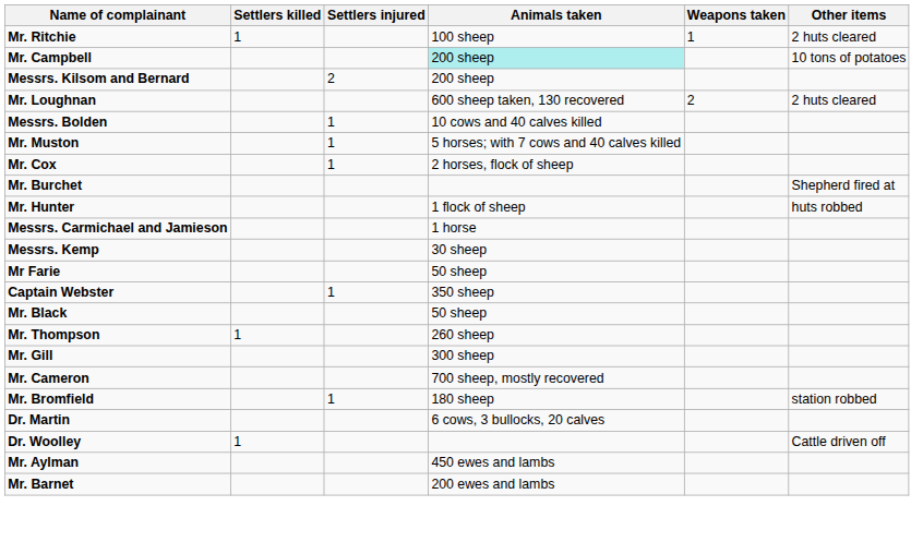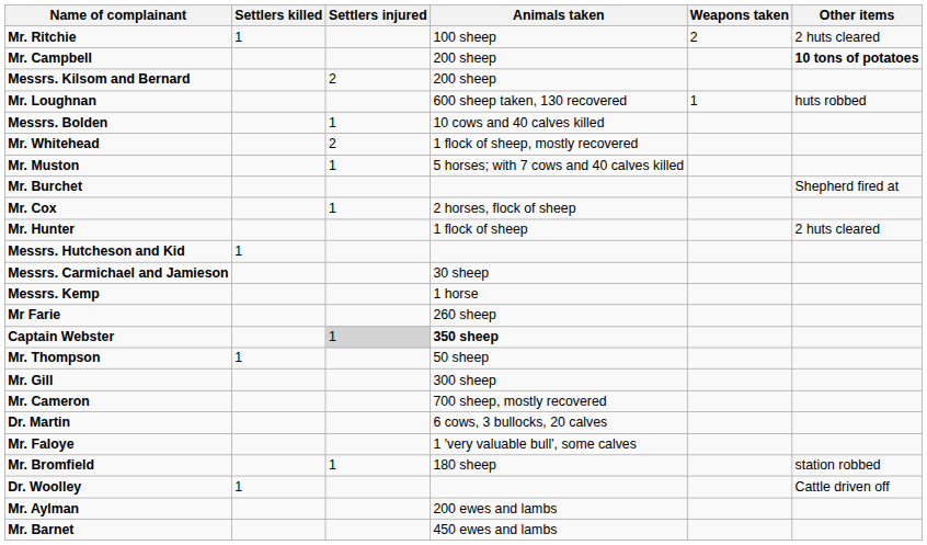 <table class="wikitable">
 <tr>
 <th>Name of complainant</th>
 <th>Settlers killed</th>
 <th>Settlers injured</th>
 <th>Animals taken</th>
 <th>Weapons taken</th>
 <th>Other items</th>
 </tr>
 <tr>
 <td><strong>Mr. Ritchie</strong></td>
 <td>1</td>
 <td></td>
 <td>100 sheep</td>
-<td>1</td>
+<td>2</td>
 <td>2 huts cleared</td>
 </tr>
 <tr>
 <td><strong>Mr. Campbell</strong></td>
 <td></td>
 <td></td>
-<td style="background: paleturquoise;">200 sheep</td>
+<td>200 sheep</td>
 <td></td>
-<td>10 tons of potatoes</td>
+<td><strong>10 tons of potatoes</strong></td>
 </tr>
 <tr>
 <td><strong>Messrs. Kilsom and Bernard</strong></td>
 <td></td>
 <td>2</td>
 <td>200 sheep</td>
 <td></td>
 <td></td>
 </tr>
 <tr>
 <td><strong>Mr. Loughnan</strong></td>
 <td></td>
 <td></td>
 <td>600 sheep taken, 130 recovered</td>
-<td>2</td>
-<td>2 huts cleared</td>
+<td>1</td>
+<td>huts robbed</td>
 </tr>
 <tr>
 <td><strong>Messrs. Bolden</strong></td>
 <td></td>
 <td>1</td>
 <td>10 cows and 40 calves killed</td>
+<td></td>
+<td></td>
+</tr>
+<tr>
+<td><strong>Mr. Whitehead</strong></td>
+<td></td>
+<td>2</td>
+<td>1 flock of sheep, mostly recovered</td>
 <td></td>
 <td></td>
 </tr>
 <tr>
 <td><strong>Mr. Muston</strong></td>
 <td></td>
 <td>1</td>
 <td>5 horses; with 7 cows and 40 calves killed</td>
 <td></td>
 <td></td>
 </tr>
 <tr>
+<td><strong>Mr. Burchet</strong></td>
+<td></td>
+<td></td>
+<td></td>
+<td></td>
+<td>Shepherd fired at</td>
+</tr>
+<tr>
 <td><strong>Mr. Cox</strong></td>
 <td></td>
 <td>1</td>
 <td>2 horses, flock of sheep</td>
 <td></td>
 <td></td>
 </tr>
 <tr>
-<td><strong>Mr. Burchet</strong></td>
-<td></td>
-<td></td>
-<td></td>
-<td></td>
-<td>Shepherd fired at</td>
-</tr>
-<tr>
 <td><strong>Mr. Hunter</strong></td>
 <td></td>
 <td></td>
 <td>1 flock of sheep</td>
 <td></td>
-<td>huts robbed</td>
+<td>2 huts cleared</td>
+</tr>
+<tr>
+<td><strong>Messrs. Hutcheson and Kid</strong></td>
+<td>1</td>
+<td></td>
+<td></td>
+<td></td>
+<td></td>
 </tr>
 <tr>
 <td><strong>Messrs. Carmichael and Jamieson</strong></td>
+<td></td>
+<td></td>
+<td>30 sheep</td>
+<td></td>
+<td></td>
+</tr>
+<tr>
+<td><strong>Messrs. Kemp</strong></td>
 <td></td>
 <td></td>
 <td>1 horse</td>
 <td></td>
 <td></td>
 </tr>
 <tr>
-<td><strong>Messrs. Kemp</strong></td>
-<td></td>
-<td></td>
-<td>30 sheep</td>
-<td></td>
-<td></td>
-</tr>
-<tr>
 <td><strong>Mr Farie</strong></td>
 <td></td>
 <td></td>
-<td>50 sheep</td>
+<td>260 sheep</td>
 <td></td>
 <td></td>
 </tr>
 <tr>
 <td><strong>Captain Webster</strong></td>
 <td></td>
-<td>1</td>
-<td>350 sheep</td>
-<td></td>
-<td></td>
-</tr>
-<tr>
-<td><strong>Mr. Black</strong></td>
-<td></td>
-<td></td>
-<td>50 sheep</td>
+<td style="background: lightgrey;">1</td>
+<td><strong>350 sheep</strong></td>
 <td></td>
 <td></td>
 </tr>
 <tr>
 <td><strong>Mr. Thompson</strong></td>
 <td>1</td>
 <td></td>
-<td>260 sheep</td>
+<td>50 sheep</td>
 <td></td>
 <td></td>
 </tr>
 <tr>
 <td><strong>Mr. Gill</strong></td>
 <td></td>
 <td></td>
 <td>300 sheep</td>
 <td></td>
 <td></td>
 </tr>
 <tr>
 <td><strong>Mr. Cameron</strong></td>
 <td></td>
 <td></td>
 <td>700 sheep, mostly recovered</td>
 <td></td>
 <td></td>
 </tr>
 <tr>
+<td><strong>Dr. Martin</strong></td>
+<td></td>
+<td></td>
+<td>6 cows, 3 bullocks, 20 calves</td>
+<td></td>
+<td></td>
+</tr>
+<tr>
+<td><strong>Mr. Faloye</strong></td>
+<td></td>
+<td></td>
+<td>1 'very valuable bull', some calves</td>
+<td></td>
+<td></td>
+</tr>
+<tr>
 <td><strong>Mr. Bromfield</strong></td>
 <td></td>
 <td>1</td>
 <td>180 sheep</td>
 <td></td>
 <td>station robbed</td>
-</tr>
-<tr>
-<td><strong>Dr. Martin</strong></td>
-<td></td>
-<td></td>
-<td>6 cows, 3 bullocks, 20 calves</td>
-<td></td>
-<td></td>
 </tr>
 <tr>
 <td><strong>Dr. Woolley</strong></td>
 <td>1</td>
 <td></td>
 <td></td>
 <td></td>
 <td>Cattle driven off</td>
 </tr>
 <tr>
 <td><strong>Mr. Aylman</strong></td>
 <td></td>
 <td></td>
-<td>450 ewes and lambs</td>
+<td>200 ewes and lambs</td>
 <td></td>
 <td></td>
 </tr>
 <tr>
 <td><strong>Mr. Barnet</strong></td>
 <td></td>
 <td></td>
-<td>200 ewes and lambs</td>
+<td>450 ewes and lambs</td>
 <td></td>
 <td></td>
 </tr>
 </table>
